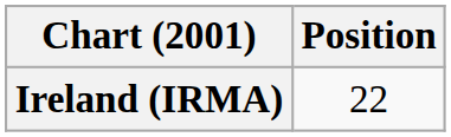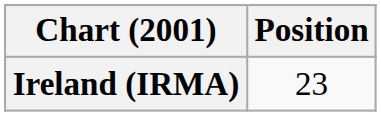 <table class="wikitable plainrowheaders" style="text-align:center">
 <tr>
 <th>Chart (2001)</th>
 <th>Position</th>
 </tr>
 <tr>
 <th scope="row">Ireland (IRMA)</th>
-<td>22</td>
+<td>23</td>
 </tr>
 </table>
